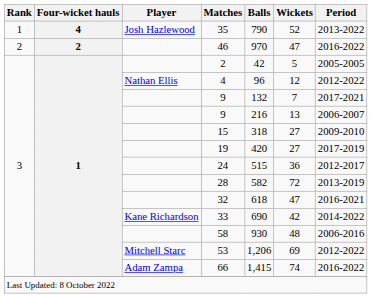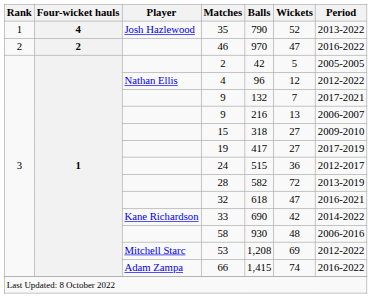 <table class="wikitable plainrowheaders sortable">
 <tr>
 <th scope=col>Rank</th>
 <th scope=col>Four-wicket hauls</th>
 <th scope=col>Player</th>
 <th scope=col>Matches</th>
 <th scope=col>Balls</th>
 <th scope=col>Wickets</th>
 <th scope=col>Period</th>
 </tr>
 <tr>
 <td align=center>1</td>
 <th scope=row style=text-align:center;>4</th>
 <td><a href='#'>Josh Hazlewood</a></td>
 <td align=center>35</td>
 <td align=center>790</td>
 <td align=center>52</td>
 <td>2013-2022</td>
 </tr>
 <tr>
 <td align=center>2</td>
 <th scope=row style=text-align:center;>2</th>
 <td></td>
 <td align=center>46</td>
 <td align=center>970</td>
 <td align=center>47</td>
 <td>2016-2022</td>
 </tr>
 <tr>
 <td align=center rowspan=13>3</td>
 <th scope=row style=text-align:center; rowspan=13>1</th>
 <td></td>
 <td align=center>2</td>
 <td align=center>42</td>
 <td align=center>5</td>
 <td>2005-2005</td>
 </tr>
 <tr>
 <td><a href='#'>Nathan Ellis</a></td>
 <td align=center>4</td>
 <td align=center>96</td>
 <td align=center>12</td>
 <td>2012-2022</td>
 </tr>
 <tr>
 <td></td>
 <td align=center>9</td>
 <td align=center>132</td>
 <td align=center>7</td>
 <td>2017-2021</td>
 </tr>
 <tr>
 <td></td>
 <td align=center>9</td>
 <td align=center>216</td>
 <td align=center>13</td>
 <td>2006-2007</td>
 </tr>
 <tr>
 <td></td>
 <td align=center>15</td>
 <td align=center>318</td>
 <td align=center>27</td>
 <td>2009-2010</td>
 </tr>
 <tr>
 <td></td>
 <td align=center>19</td>
-<td align=center>420</td>
+<td align=center>417</td>
 <td align=center>27</td>
 <td>2017-2019</td>
 </tr>
 <tr>
 <td></td>
 <td align=center>24</td>
 <td align=center>515</td>
 <td align=center>36</td>
 <td>2012-2017</td>
 </tr>
 <tr>
 <td></td>
 <td align=center>28</td>
 <td align=center>582</td>
 <td align=center>72</td>
 <td>2013-2019</td>
 </tr>
 <tr>
 <td></td>
 <td align=center>32</td>
 <td align=center>618</td>
 <td align=center>47</td>
 <td>2016-2021</td>
 </tr>
 <tr>
 <td><a href='#'>Kane Richardson</a></td>
 <td align=center>33</td>
 <td align=center>690</td>
 <td align=center>42</td>
 <td>2014-2022</td>
 </tr>
 <tr>
 <td></td>
 <td align=center>58</td>
 <td align=center>930</td>
 <td align=center>48</td>
 <td>2006-2016</td>
 </tr>
 <tr>
 <td><a href='#'>Mitchell Starc</a></td>
 <td align=center>53</td>
-<td align=center>1,206</td>
+<td align=center>1,208</td>
 <td align=center>69</td>
 <td>2012-2022</td>
 </tr>
 <tr>
 <td><a href='#'>Adam Zampa</a></td>
 <td align=center>66</td>
 <td align=center>1,415</td>
 <td align=center>74</td>
 <td>2016-2022</td>
 </tr>
 <tr>
 </tr>
 <tr class=sortbottom>
 <td colspan=7><small>Last Updated: 8 October 2022</small></td>
 </tr>
 </table>
